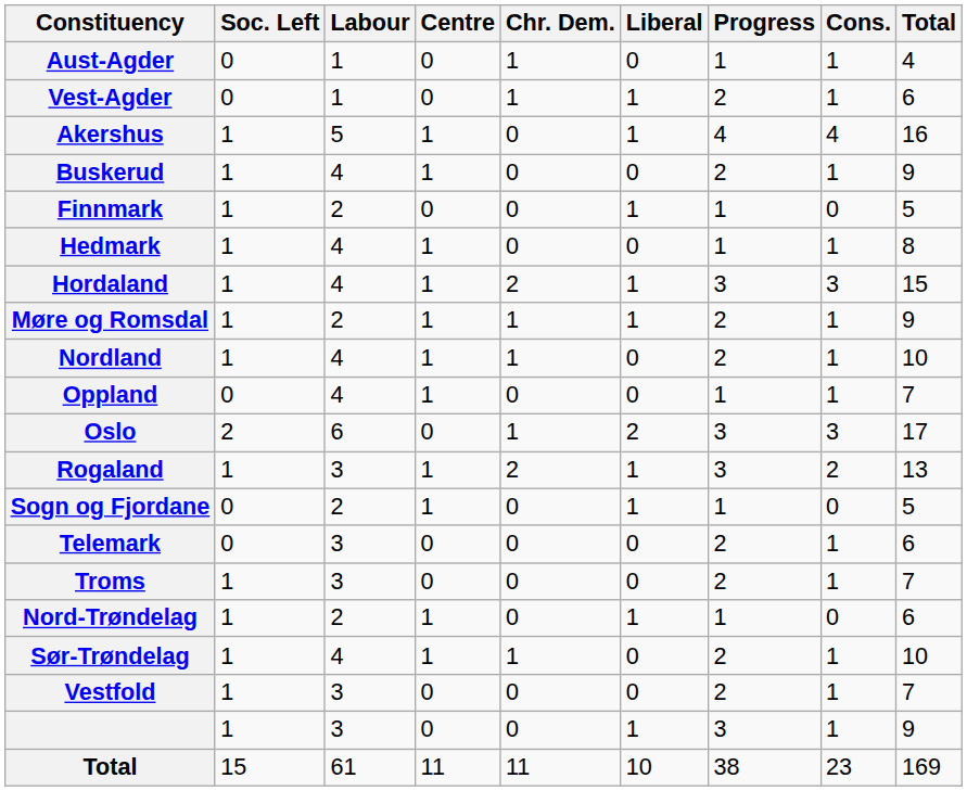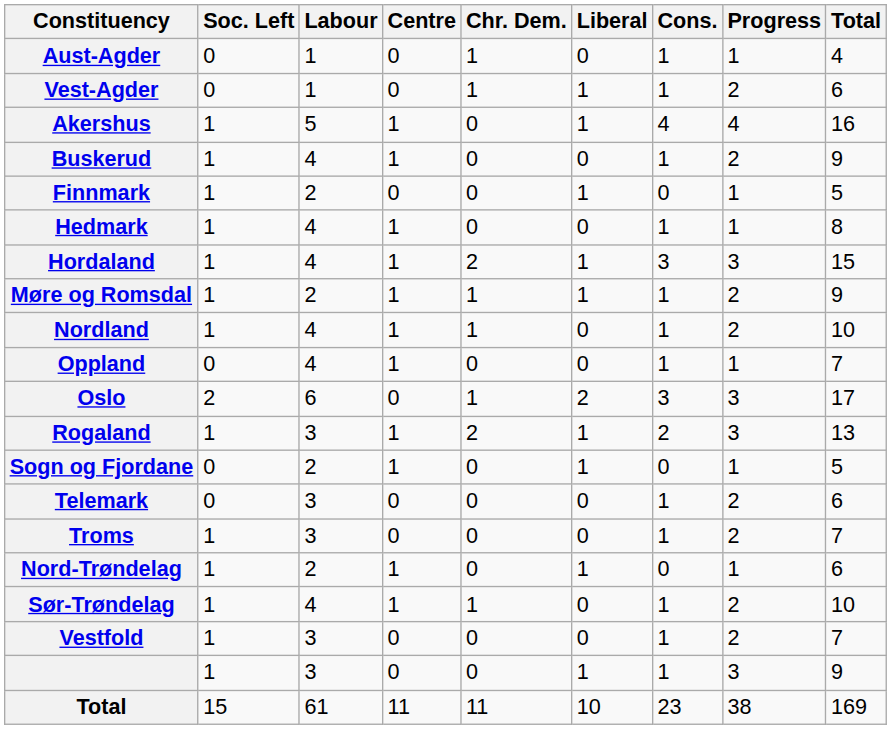 <table class="wikitable sortable plainrowheaders">
 <tr>
 <th scope=col>Constituency</th>
 <th scope=col>Soc. Left</th>
 <th scope=col>Labour</th>
 <th scope=col>Centre</th>
 <th scope=col>Chr. Dem.</th>
 <th scope=col>Liberal</th>
+<th scope=col>Cons.</th>
 <th scope=col>Progress</th>
-<th scope=col>Cons.</th>
 <th scope=col>Total</th>
 </tr>
 <tr>
 <th scope=row><a href='#'>Aust-Agder</a></th>
 <td>0</td>
 <td>1</td>
 <td>0</td>
 <td>1</td>
 <td>0</td>
 <td>1</td>
 <td>1</td>
 <td>4</td>
 </tr>
 <tr>
 <th scope=row><a href='#'>Vest-Agder</a></th>
 <td>0</td>
 <td>1</td>
 <td>0</td>
 <td>1</td>
 <td>1</td>
+<td>1</td>
 <td>2</td>
-<td>1</td>
 <td>6</td>
 </tr>
 <tr>
 <th scope=row><a href='#'>Akershus</a></th>
 <td>1</td>
 <td>5</td>
 <td>1</td>
 <td>0</td>
 <td>1</td>
 <td>4</td>
 <td>4</td>
 <td>16</td>
 </tr>
 <tr>
 <th scope=row><a href='#'>Buskerud</a></th>
 <td>1</td>
 <td>4</td>
 <td>1</td>
 <td>0</td>
 <td>0</td>
+<td>1</td>
 <td>2</td>
-<td>1</td>
 <td>9</td>
 </tr>
 <tr>
 <th scope=row><a href='#'>Finnmark</a></th>
 <td>1</td>
 <td>2</td>
 <td>0</td>
 <td>0</td>
 <td>1</td>
+<td>0</td>
 <td>1</td>
-<td>0</td>
 <td>5</td>
 </tr>
 <tr>
 <th scope=row><a href='#'>Hedmark</a></th>
 <td>1</td>
 <td>4</td>
 <td>1</td>
 <td>0</td>
 <td>0</td>
 <td>1</td>
 <td>1</td>
 <td>8</td>
 </tr>
 <tr>
 <th scope=row><a href='#'>Hordaland</a></th>
 <td>1</td>
 <td>4</td>
 <td>1</td>
 <td>2</td>
 <td>1</td>
 <td>3</td>
 <td>3</td>
 <td>15</td>
 </tr>
 <tr>
 <th scope=row><a href='#'>Møre og Romsdal</a></th>
 <td>1</td>
 <td>2</td>
 <td>1</td>
 <td>1</td>
 <td>1</td>
+<td>1</td>
 <td>2</td>
-<td>1</td>
 <td>9</td>
 </tr>
 <tr>
 <th scope=row><a href='#'>Nordland</a></th>
 <td>1</td>
 <td>4</td>
 <td>1</td>
 <td>1</td>
 <td>0</td>
+<td>1</td>
 <td>2</td>
-<td>1</td>
 <td>10</td>
 </tr>
 <tr>
 <th scope=row><a href='#'>Oppland</a></th>
 <td>0</td>
 <td>4</td>
 <td>1</td>
 <td>0</td>
 <td>0</td>
 <td>1</td>
 <td>1</td>
 <td>7</td>
 </tr>
 <tr>
 <th scope=row><a href='#'>Oslo</a></th>
 <td>2</td>
 <td>6</td>
 <td>0</td>
 <td>1</td>
 <td>2</td>
 <td>3</td>
 <td>3</td>
 <td>17</td>
 </tr>
 <tr>
 <th scope=row><a href='#'>Rogaland</a></th>
 <td>1</td>
 <td>3</td>
 <td>1</td>
 <td>2</td>
 <td>1</td>
+<td>2</td>
 <td>3</td>
-<td>2</td>
 <td>13</td>
 </tr>
 <tr>
 <th scope=row><a href='#'>Sogn og Fjordane</a></th>
 <td>0</td>
 <td>2</td>
 <td>1</td>
 <td>0</td>
 <td>1</td>
+<td>0</td>
 <td>1</td>
-<td>0</td>
 <td>5</td>
 </tr>
 <tr>
 <th scope=row><a href='#'>Telemark</a></th>
 <td>0</td>
 <td>3</td>
 <td>0</td>
 <td>0</td>
 <td>0</td>
+<td>1</td>
 <td>2</td>
-<td>1</td>
 <td>6</td>
 </tr>
 <tr>
 <th scope=row><a href='#'>Troms</a></th>
 <td>1</td>
 <td>3</td>
 <td>0</td>
 <td>0</td>
 <td>0</td>
+<td>1</td>
 <td>2</td>
-<td>1</td>
 <td>7</td>
 </tr>
 <tr>
 <th scope=row><a href='#'>Nord-Trøndelag</a></th>
 <td>1</td>
 <td>2</td>
 <td>1</td>
 <td>0</td>
 <td>1</td>
+<td>0</td>
 <td>1</td>
-<td>0</td>
 <td>6</td>
 </tr>
 <tr>
 <th scope=row><a href='#'>Sør-Trøndelag</a></th>
 <td>1</td>
 <td>4</td>
 <td>1</td>
 <td>1</td>
 <td>0</td>
+<td>1</td>
 <td>2</td>
-<td>1</td>
 <td>10</td>
 </tr>
 <tr>
 <th scope=row><a href='#'>Vestfold</a></th>
 <td>1</td>
 <td>3</td>
 <td>0</td>
 <td>0</td>
 <td>0</td>
+<td>1</td>
 <td>2</td>
-<td>1</td>
 <td>7</td>
 </tr>
 <tr>
 <th scope=row></th>
 <td>1</td>
 <td>3</td>
 <td>0</td>
 <td>0</td>
 <td>1</td>
+<td>1</td>
 <td>3</td>
-<td>1</td>
 <td>9</td>
 </tr>
 <tr>
 <th scope=row>Total</th>
 <td>15</td>
 <td>61</td>
 <td>11</td>
 <td>11</td>
 <td>10</td>
+<td>23</td>
 <td>38</td>
-<td>23</td>
 <td>169</td>
 </tr>
 </table>
